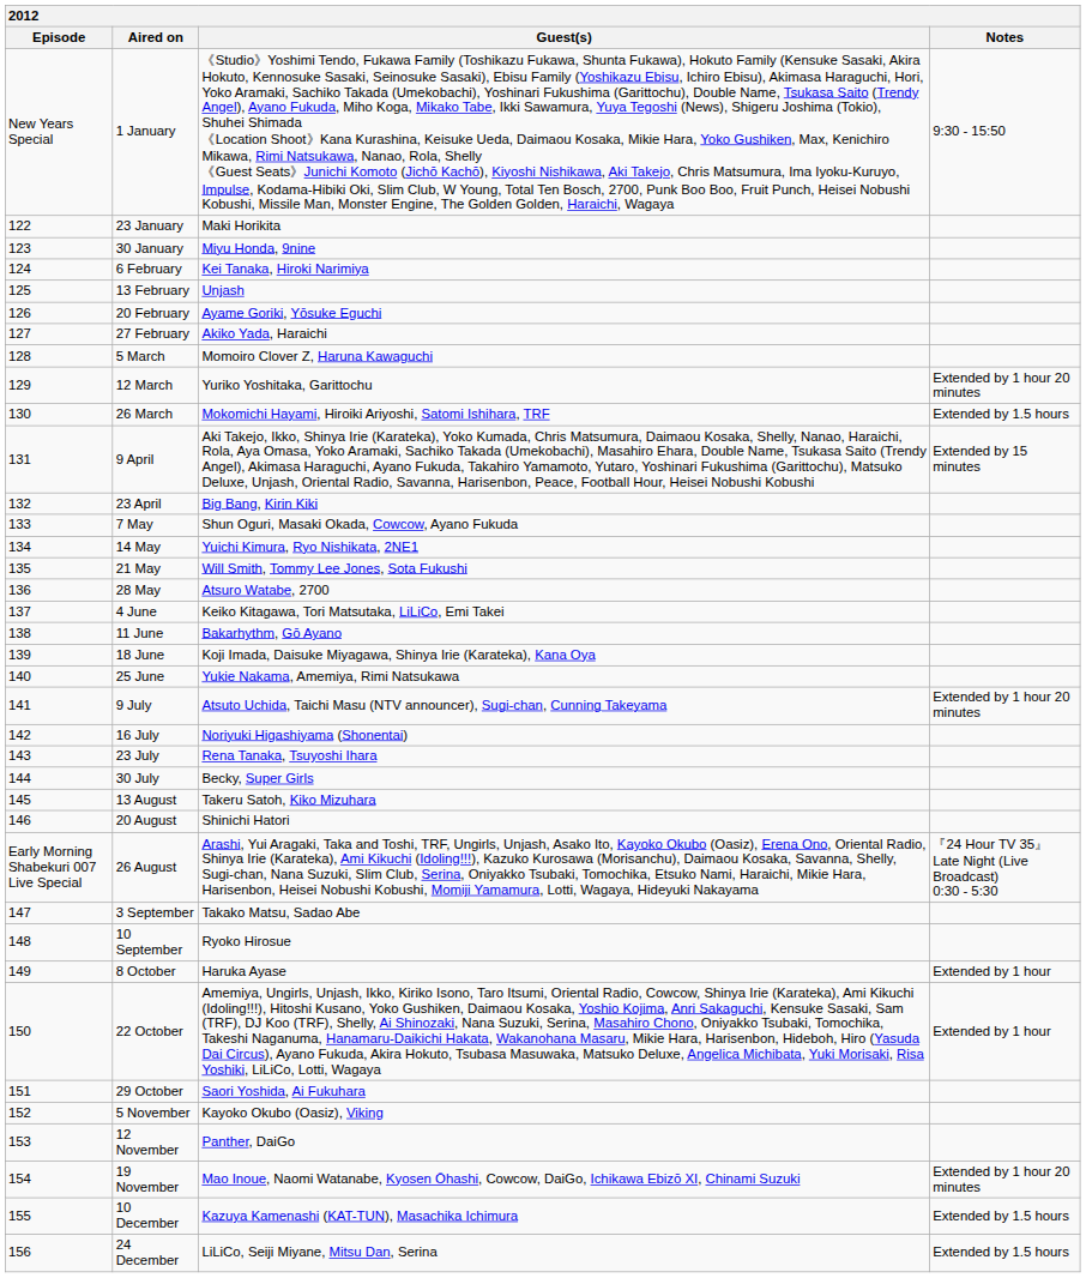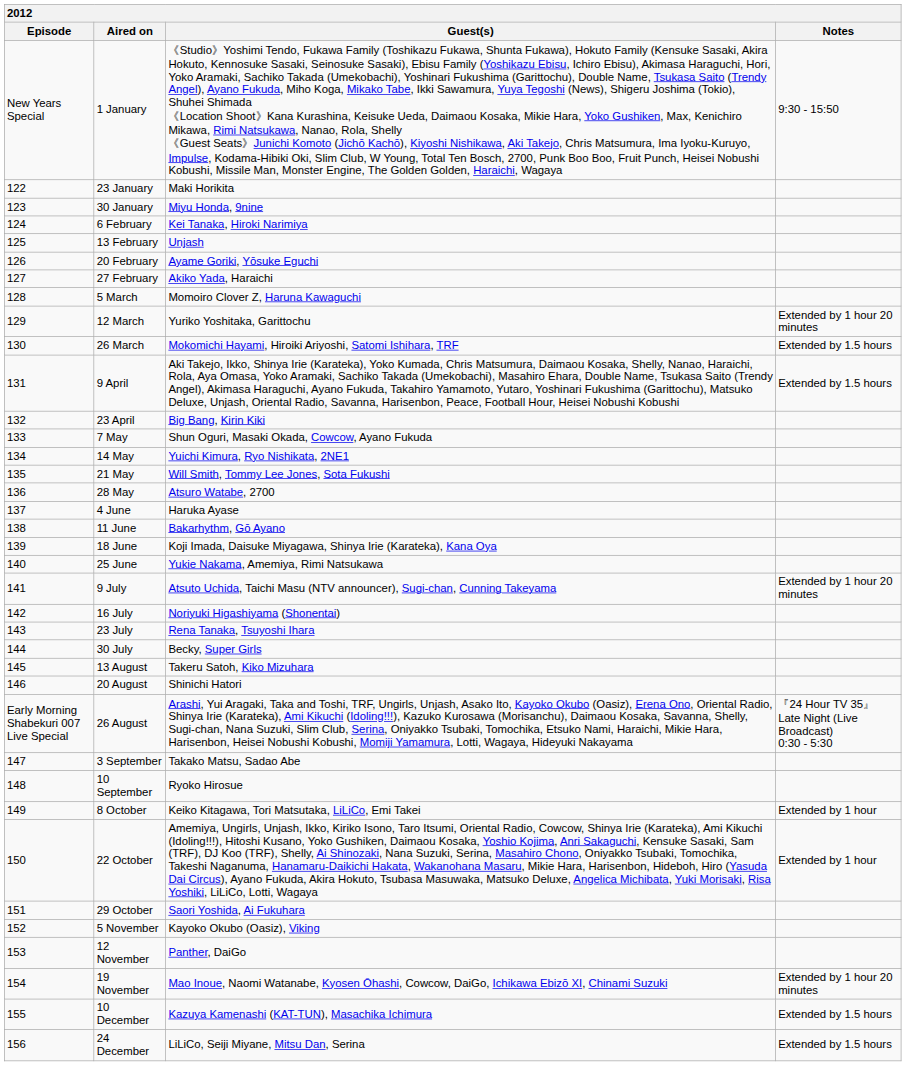 <table class="wikitable collapsible collapsed" style="width:100%">
 <tr>
 <th colspan="5" style="text-align:left">2012</th>
 </tr>
 <tr align="center">
 <th width="10%">Episode</th>
 <th width="8%">Aired on</th>
 <th width="68%">Guest(s)</th>
 <th width="14%">Notes</th>
 </tr>
 <tr align="left">
 <td>New Years Special</td>
 <td>1 January</td>
 <td>《Studio》Yoshimi Tendo, Fukawa Family (Toshikazu Fukawa, Shunta Fukawa), Hokuto Family (Kensuke Sasaki, Akira Hokuto, Kennosuke Sasaki, Seinosuke Sasaki), Ebisu Family (<a href='#'>Yoshikazu Ebisu</a>, Ichiro Ebisu), Akimasa Haraguchi, Hori, Yoko Aramaki, Sachiko Takada (Umekobachi), Yoshinari Fukushima (Garittochu), Double Name, <a href='#'>Tsukasa Saito</a> (<a href='#'>Trendy Angel</a>), <a href='#'>Ayano Fukuda</a>, Miho Koga, <a href='#'>Mikako Tabe</a>, Ikki Sawamura, <a href='#'>Yuya Tegoshi</a> (News), Shigeru Joshima (Tokio), Shuhei Shimada<br>《Location Shoot》Kana Kurashina, Keisuke Ueda, Daimaou Kosaka, Mikie Hara, <a href='#'>Yoko Gushiken</a>, Max, Kenichiro Mikawa, <a href='#'>Rimi Natsukawa</a>, Nanao, Rola, Shelly<br>《Guest Seats》<a href='#'>Junichi Komoto</a> (<a href='#'>Jichō Kachō</a>), <a href='#'>Kiyoshi Nishikawa</a>, <a href='#'>Aki Takejo</a>, Chris Matsumura, Ima Iyoku-Kuruyo, <a href='#'>Impulse</a>, Kodama-Hibiki Oki, Slim Club, W Young, Total Ten Bosch, 2700, Punk Boo Boo, Fruit Punch, Heisei Nobushi Kobushi, Missile Man, Monster Engine, The Golden Golden, <a href='#'>Haraichi</a>, Wagaya</td>
 <td>9:30 - 15:50</td>
 </tr>
 <tr>
 <td>122</td>
 <td>23 January</td>
 <td>Maki Horikita</td>
 <td></td>
 </tr>
 <tr>
 <td>123</td>
 <td>30 January</td>
 <td><a href='#'>Miyu Honda</a>, <a href='#'>9nine</a></td>
 <td></td>
 </tr>
 <tr>
 <td>124</td>
 <td>6 February</td>
 <td><a href='#'>Kei Tanaka</a>, <a href='#'>Hiroki Narimiya</a></td>
 <td></td>
 </tr>
 <tr>
 <td>125</td>
 <td>13 February</td>
 <td><a href='#'>Unjash</a></td>
 <td></td>
 </tr>
 <tr>
 <td>126</td>
 <td>20 February</td>
 <td><a href='#'>Ayame Goriki</a>, <a href='#'>Yōsuke Eguchi</a></td>
 <td></td>
 </tr>
 <tr>
 <td>127</td>
 <td>27 February</td>
 <td><a href='#'>Akiko Yada</a>, Haraichi</td>
 <td></td>
 </tr>
 <tr>
 <td>128</td>
 <td>5 March</td>
 <td>Momoiro Clover Z, <a href='#'>Haruna Kawaguchi</a></td>
 <td></td>
 </tr>
 <tr>
 <td>129</td>
 <td>12 March</td>
 <td>Yuriko Yoshitaka, Garittochu</td>
 <td>Extended by 1 hour 20 minutes</td>
 </tr>
 <tr>
 <td>130</td>
 <td>26 March</td>
 <td><a href='#'>Mokomichi Hayami</a>, Hiroiki Ariyoshi, <a href='#'>Satomi Ishihara</a>, <a href='#'>TRF</a></td>
 <td>Extended by 1.5 hours</td>
 </tr>
 <tr>
 <td>131</td>
 <td>9 April</td>
 <td>Aki Takejo, Ikko, Shinya Irie (Karateka), Yoko Kumada, Chris Matsumura, Daimaou Kosaka, Shelly, Nanao, Haraichi, Rola, Aya Omasa, Yoko Aramaki, Sachiko Takada (Umekobachi), Masahiro Ehara, Double Name, Tsukasa Saito (Trendy Angel), Akimasa Haraguchi, Ayano Fukuda, Takahiro Yamamoto, Yutaro, Yoshinari Fukushima (Garittochu), Matsuko Deluxe, Unjash, Oriental Radio, Savanna, Harisenbon, Peace, Football Hour, Heisei Nobushi Kobushi</td>
-<td>Extended by 15 minutes</td>
+<td>Extended by 1.5 hours</td>
 </tr>
 <tr>
 <td>132</td>
 <td>23 April</td>
 <td><a href='#'>Big Bang</a>, <a href='#'>Kirin Kiki</a></td>
 <td></td>
 </tr>
 <tr>
 <td>133</td>
 <td>7 May</td>
 <td>Shun Oguri, Masaki Okada, <a href='#'>Cowcow</a>, Ayano Fukuda</td>
 <td></td>
 </tr>
 <tr>
 <td>134</td>
 <td>14 May</td>
 <td><a href='#'>Yuichi Kimura</a>, <a href='#'>Ryo Nishikata</a>, <a href='#'>2NE1</a></td>
 <td></td>
 </tr>
 <tr>
 <td>135</td>
 <td>21 May</td>
 <td><a href='#'>Will Smith</a>, <a href='#'>Tommy Lee Jones</a>, <a href='#'>Sota Fukushi</a></td>
 <td></td>
 </tr>
 <tr>
 <td>136</td>
 <td>28 May</td>
 <td><a href='#'>Atsuro Watabe</a>, 2700</td>
 <td></td>
 </tr>
 <tr>
 <td>137</td>
 <td>4 June</td>
-<td>Keiko Kitagawa, Tori Matsutaka, <a href='#'>LiLiCo</a>, Emi Takei</td>
+<td>Haruka Ayase</td>
 <td></td>
 </tr>
 <tr>
 <td>138</td>
 <td>11 June</td>
 <td><a href='#'>Bakarhythm</a>, <a href='#'>Gō Ayano</a></td>
 <td></td>
 </tr>
 <tr>
 <td>139</td>
 <td>18 June</td>
 <td>Koji Imada, Daisuke Miyagawa, Shinya Irie (Karateka), <a href='#'>Kana Oya</a></td>
 <td></td>
 </tr>
 <tr>
 <td>140</td>
 <td>25 June</td>
 <td><a href='#'>Yukie Nakama</a>, Amemiya, Rimi Natsukawa</td>
 <td></td>
 </tr>
 <tr>
 <td>141</td>
 <td>9 July</td>
 <td><a href='#'>Atsuto Uchida</a>, Taichi Masu (NTV announcer), <a href='#'>Sugi-chan</a>, <a href='#'>Cunning Takeyama</a></td>
 <td>Extended by 1 hour 20 minutes</td>
 </tr>
 <tr>
 <td>142</td>
 <td>16 July</td>
 <td><a href='#'>Noriyuki Higashiyama</a> (<a href='#'>Shonentai</a>)</td>
 <td></td>
 </tr>
 <tr>
 <td>143</td>
 <td>23 July</td>
 <td><a href='#'>Rena Tanaka</a>, <a href='#'>Tsuyoshi Ihara</a></td>
 <td></td>
 </tr>
 <tr>
 <td>144</td>
 <td>30 July</td>
 <td>Becky, <a href='#'>Super Girls</a></td>
 <td></td>
 </tr>
 <tr>
 <td>145</td>
 <td>13 August</td>
 <td>Takeru Satoh, <a href='#'>Kiko Mizuhara</a></td>
 <td></td>
 </tr>
 <tr>
 <td>146</td>
 <td>20 August</td>
 <td>Shinichi Hatori</td>
 <td></td>
 </tr>
 <tr>
 <td>Early Morning Shabekuri 007 Live Special</td>
 <td>26 August</td>
 <td><a href='#'>Arashi</a>, Yui Aragaki, Taka and Toshi, TRF, Ungirls, Unjash, Asako Ito, <a href='#'>Kayoko Okubo</a> (Oasiz), <a href='#'>Erena Ono</a>, Oriental Radio, Shinya Irie (Karateka), <a href='#'>Ami Kikuchi</a> (<a href='#'>Idoling!!!</a>), Kazuko Kurosawa (Morisanchu), Daimaou Kosaka, Savanna, Shelly, Sugi-chan, Nana Suzuki, Slim Club, <a href='#'>Serina</a>, Oniyakko Tsubaki, Tomochika, Etsuko Nami, Haraichi, Mikie Hara, Harisenbon, Heisei Nobushi Kobushi, <a href='#'>Momiji Yamamura</a>, Lotti, Wagaya, Hideyuki Nakayama</td>
 <td>『24 Hour TV 35』<br>Late Night (Live Broadcast)<br>0:30 - 5:30</td>
 </tr>
 <tr>
 <td>147</td>
 <td>3 September</td>
 <td>Takako Matsu, Sadao Abe</td>
 <td></td>
 </tr>
 <tr>
 <td>148</td>
 <td>10 September</td>
 <td>Ryoko Hirosue</td>
 <td></td>
 </tr>
 <tr>
 <td>149</td>
 <td>8 October</td>
-<td>Haruka Ayase</td>
+<td>Keiko Kitagawa, Tori Matsutaka, <a href='#'>LiLiCo</a>, Emi Takei</td>
 <td>Extended by 1 hour</td>
 </tr>
 <tr>
 <td>150</td>
 <td>22 October</td>
 <td>Amemiya, Ungirls, Unjash, Ikko, Kiriko Isono, Taro Itsumi, Oriental Radio, Cowcow, Shinya Irie (Karateka), Ami Kikuchi (Idoling!!!), Hitoshi Kusano, Yoko Gushiken, Daimaou Kosaka, <a href='#'>Yoshio Kojima</a>, <a href='#'>Anri Sakaguchi</a>, Kensuke Sasaki, Sam (TRF), DJ Koo (TRF), Shelly, <a href='#'>Ai Shinozaki</a>, Nana Suzuki, Serina, <a href='#'>Masahiro Chono</a>, Oniyakko Tsubaki, Tomochika, Takeshi Naganuma, <a href='#'>Hanamaru-Daikichi Hakata</a>, <a href='#'>Wakanohana Masaru</a>, Mikie Hara, Harisenbon, Hideboh, Hiro (<a href='#'>Yasuda Dai Circus</a>), Ayano Fukuda, Akira Hokuto, Tsubasa Masuwaka, Matsuko Deluxe, <a href='#'>Angelica Michibata</a>, <a href='#'>Yuki Morisaki</a>, <a href='#'>Risa Yoshiki</a>, LiLiCo, Lotti, Wagaya</td>
 <td>Extended by 1 hour</td>
 </tr>
 <tr>
 <td>151</td>
 <td>29 October</td>
 <td><a href='#'>Saori Yoshida</a>, <a href='#'>Ai Fukuhara</a></td>
 <td></td>
 </tr>
 <tr>
 <td>152</td>
 <td>5 November</td>
 <td>Kayoko Okubo (Oasiz), <a href='#'>Viking</a></td>
 <td></td>
 </tr>
 <tr>
 <td>153</td>
 <td>12 November</td>
 <td><a href='#'>Panther</a>, DaiGo</td>
 <td></td>
 </tr>
 <tr>
 <td>154</td>
 <td>19 November</td>
 <td><a href='#'>Mao Inoue</a>, Naomi Watanabe, <a href='#'>Kyosen Ōhashi</a>, Cowcow, DaiGo, <a href='#'>Ichikawa Ebizō XI</a>, <a href='#'>Chinami Suzuki</a></td>
 <td>Extended by 1 hour 20 minutes</td>
 </tr>
 <tr>
 <td>155</td>
 <td>10 December</td>
 <td><a href='#'>Kazuya Kamenashi</a> (<a href='#'>KAT-TUN</a>), <a href='#'>Masachika Ichimura</a></td>
 <td>Extended by 1.5 hours</td>
 </tr>
 <tr>
 <td>156</td>
 <td>24 December</td>
 <td>LiLiCo, Seiji Miyane, <a href='#'>Mitsu Dan</a>, Serina</td>
 <td>Extended by 1.5 hours</td>
 </tr>
 </table>
